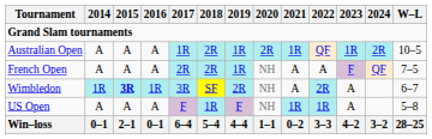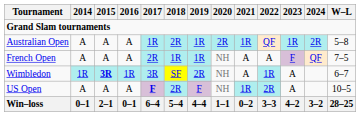 <table class=wikitable style=text-align:center;font-size:97%>
 <tr>
 <th>Tournament</th>
 <th>2014</th>
 <th>2015</th>
 <th>2016</th>
 <th>2017</th>
 <th>2018</th>
 <th>2019</th>
 <th>2020</th>
 <th>2021</th>
 <th>2022</th>
 <th>2023</th>
 <th>2024</th>
 <th>W–L</th>
 </tr>
 <tr>
 <td colspan="13" style="text-align:left;"><strong>Grand Slam tournaments</strong></td>
 </tr>
 <tr>
 <td align=left><a href='#'>Australian Open</a></td>
 <td>A</td>
 <td>A</td>
 <td>A</td>
 <td bgcolor=afeeee><a href='#'>1R</a></td>
 <td bgcolor=afeeee><a href='#'>2R</a></td>
 <td bgcolor=afeeee><a href='#'>1R</a></td>
 <td bgcolor=afeeee><a href='#'>2R</a></td>
 <td bgcolor=afeeee><a href='#'>1R</a></td>
 <td bgcolor=ffebcd><a href='#'>QF</a></td>
 <td bgcolor=afeeee><a href='#'>1R</a></td>
 <td bgcolor=afeeee><a href='#'>2R</a></td>
-<td>10–5</td>
+<td>5–8</td>
 </tr>
 <tr>
 <td align=left><a href='#'>French Open</a></td>
 <td>A</td>
 <td>A</td>
 <td>A</td>
 <td bgcolor=afeeee><a href='#'>2R</a></td>
-<td bgcolor=afeeee><a href='#'>2R</a></td>
+<td bgcolor=afeeee><a href='#'>1R</a></td>
 <td bgcolor=afeeee><a href='#'>1R</a></td>
 <td style=color:#767676>NH</td>
 <td>A</td>
 <td>A</td>
 <td style="background:thistle;"><a href='#'>F</a></td>
 <td bgcolor=ffebcd><a href='#'>QF</a></td>
 <td>7–5</td>
 </tr>
 <tr>
 <td align=left><a href='#'>Wimbledon</a></td>
 <td bgcolor=afeeee><a href='#'>1R</a></td>
 <td bgcolor=afeeee><strong><a href='#'>3R</a></strong></td>
 <td bgcolor=afeeee><a href='#'>1R</a></td>
 <td bgcolor=afeeee><a href='#'>3R</a></td>
 <td style="background:yellow;"><a href='#'>SF</a></td>
 <td bgcolor=afeeee><a href='#'>2R</a></td>
 <td style=color:#767676>NH</td>
 <td>A</td>
-<td bgcolor=afeeee><a href='#'>2R</a></td>
+<td bgcolor=afeeee><a href='#'>1R</a></td>
 <td>A</td>
 <td></td>
 <td>6–7</td>
 </tr>
 <tr>
 <td align=left><a href='#'>US Open</a></td>
 <td>A</td>
 <td>A</td>
 <td>A</td>
-<td style="background:thistle;"><a href='#'>F</a></td>
-<td bgcolor=afeeee><a href='#'>1R</a></td>
+<td style="background:thistle;"><strong><a href='#'>F</a></strong></td>
+<td bgcolor=afeeee><a href='#'>2R</a></td>
 <td style="background:thistle;"><a href='#'>F</a></td>
 <td style=color:#767676>NH</td>
 <td bgcolor=afeeee><a href='#'>1R</a></td>
-<td bgcolor=afeeee><a href='#'>1R</a></td>
+<td bgcolor=afeeee><a href='#'>2R</a></td>
 <td>A</td>
 <td></td>
-<td>5–8</td>
+<td>10–5</td>
 </tr>
 <tr>
 <th style=text-align:left>Win–loss</th>
 <th>0–1</th>
 <th>2–1</th>
 <th>0–1</th>
 <th>6–4</th>
 <th>5–4</th>
 <th>4–4</th>
 <th>1–1</th>
 <th>0–2</th>
 <th>3–3</th>
 <th>4–2</th>
 <th>3–2</th>
 <th>28–25</th>
 </tr>
 </table>
